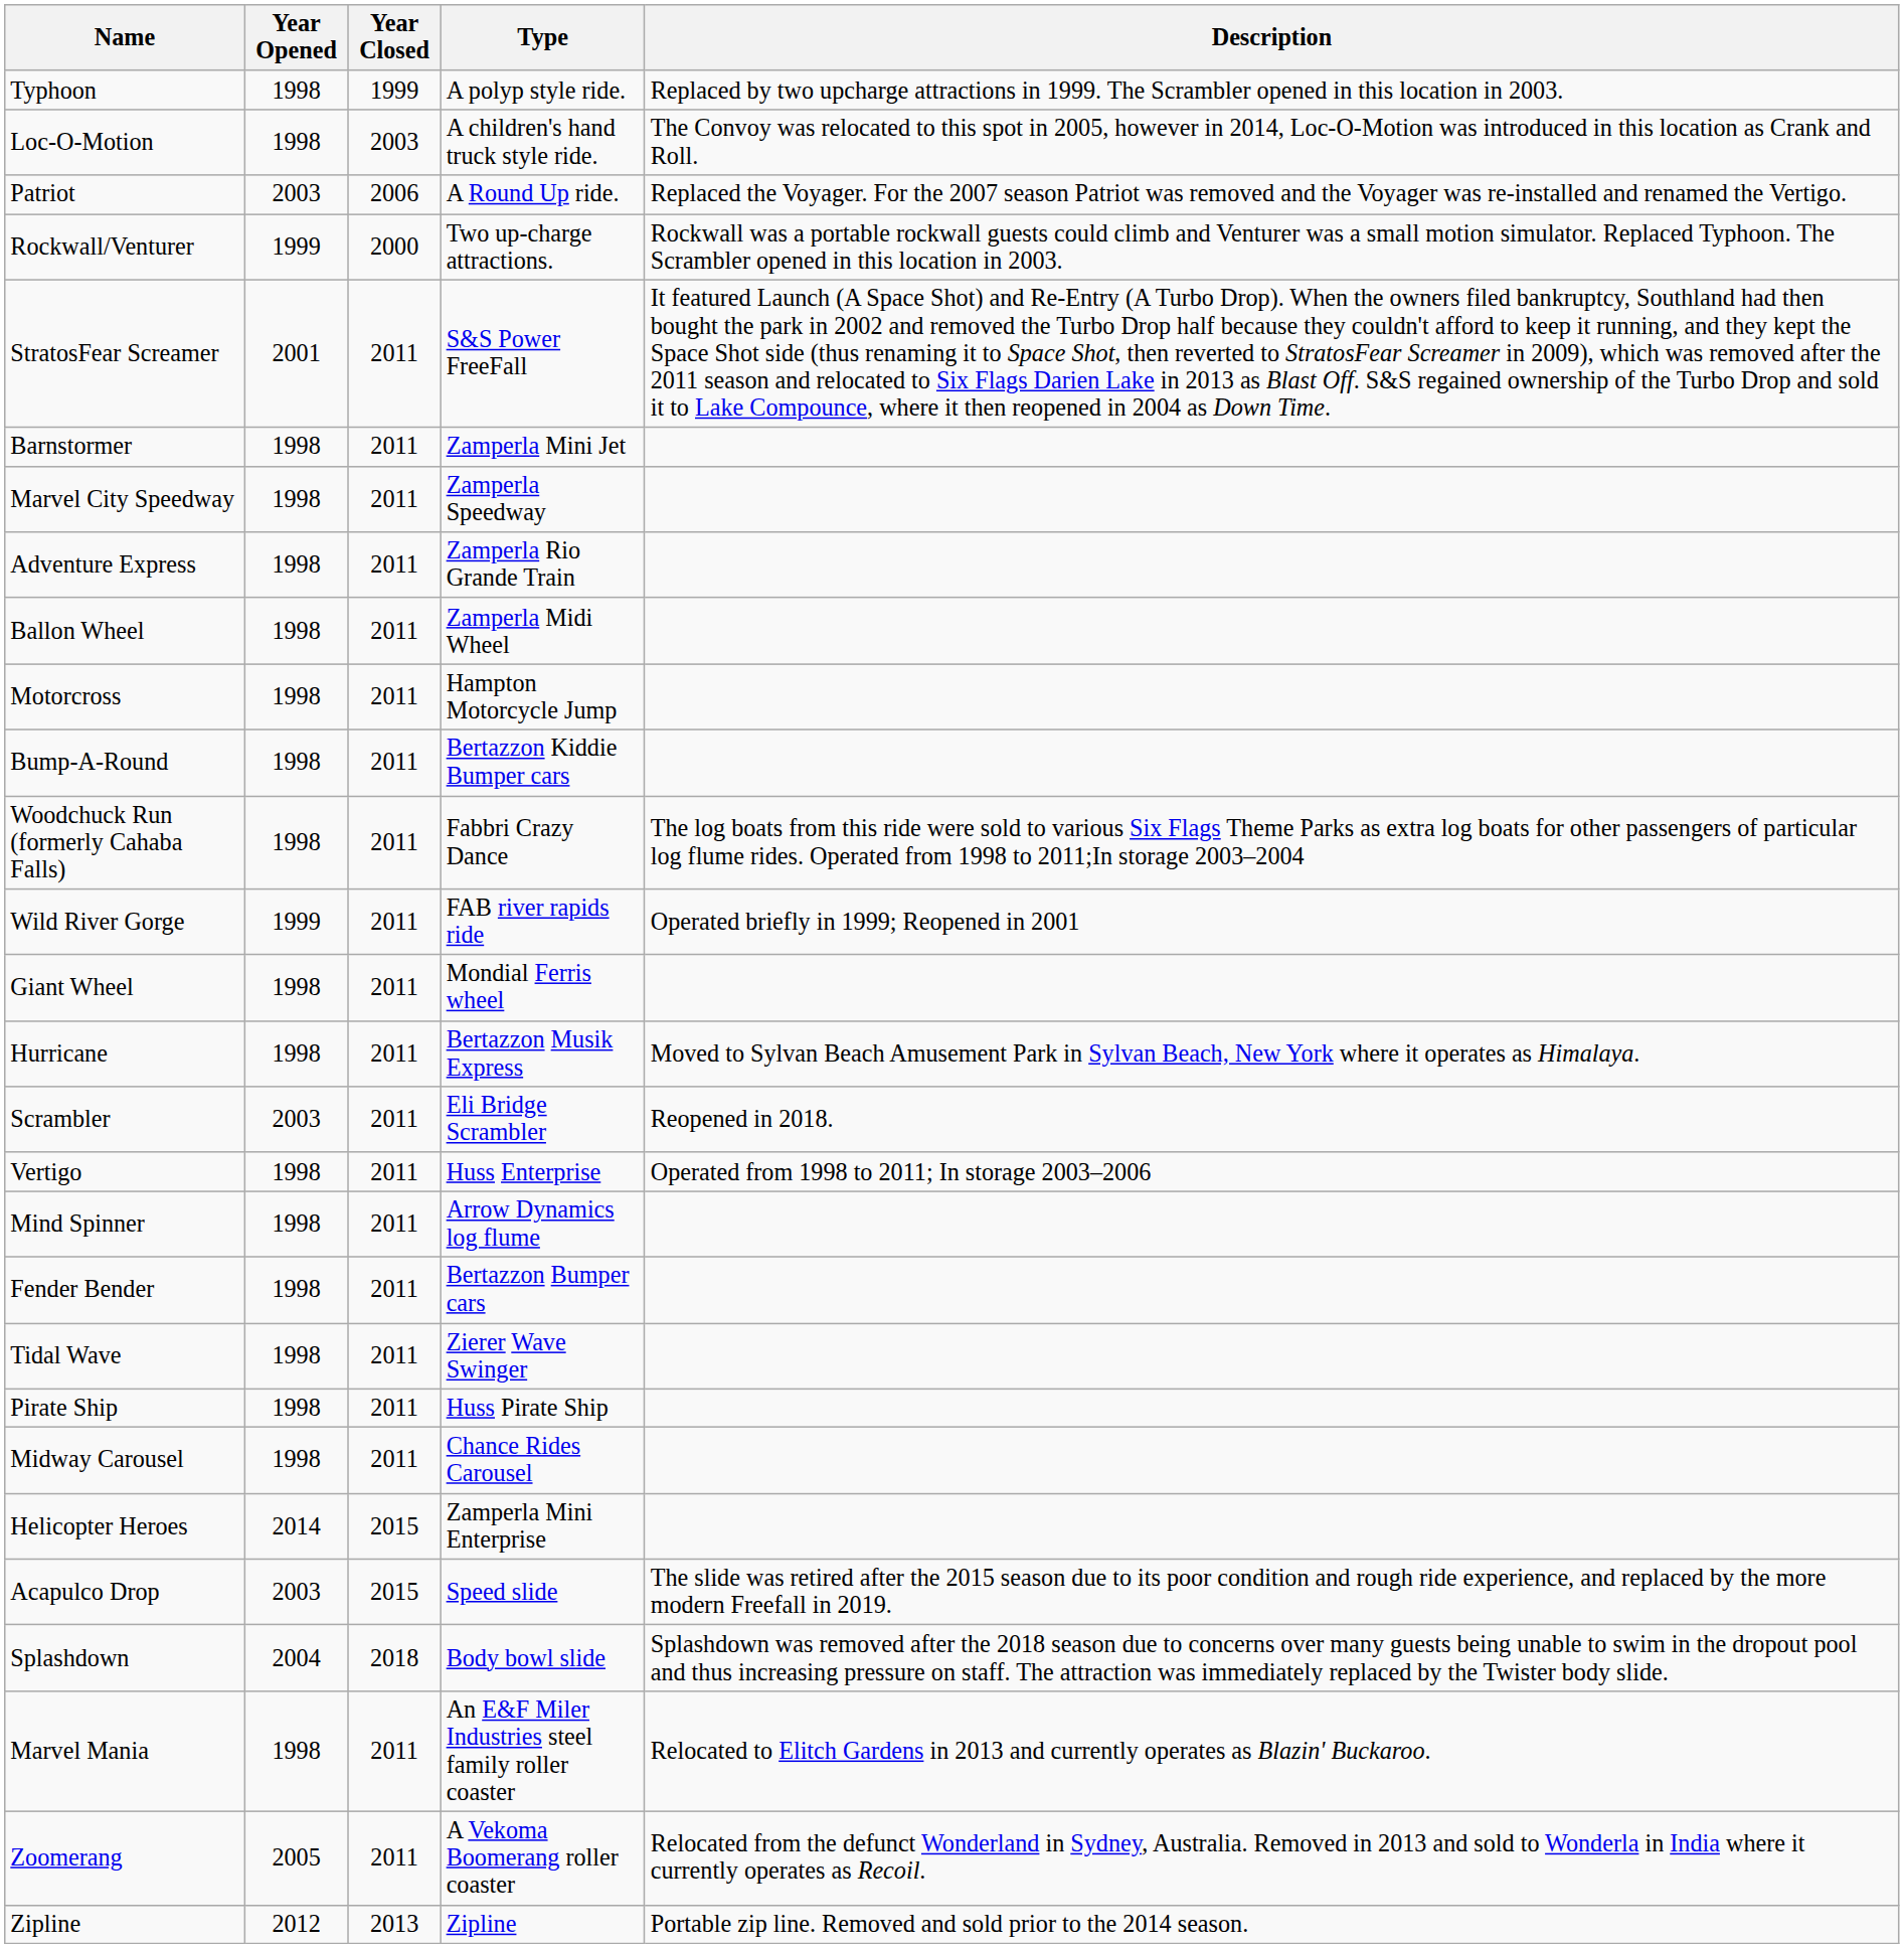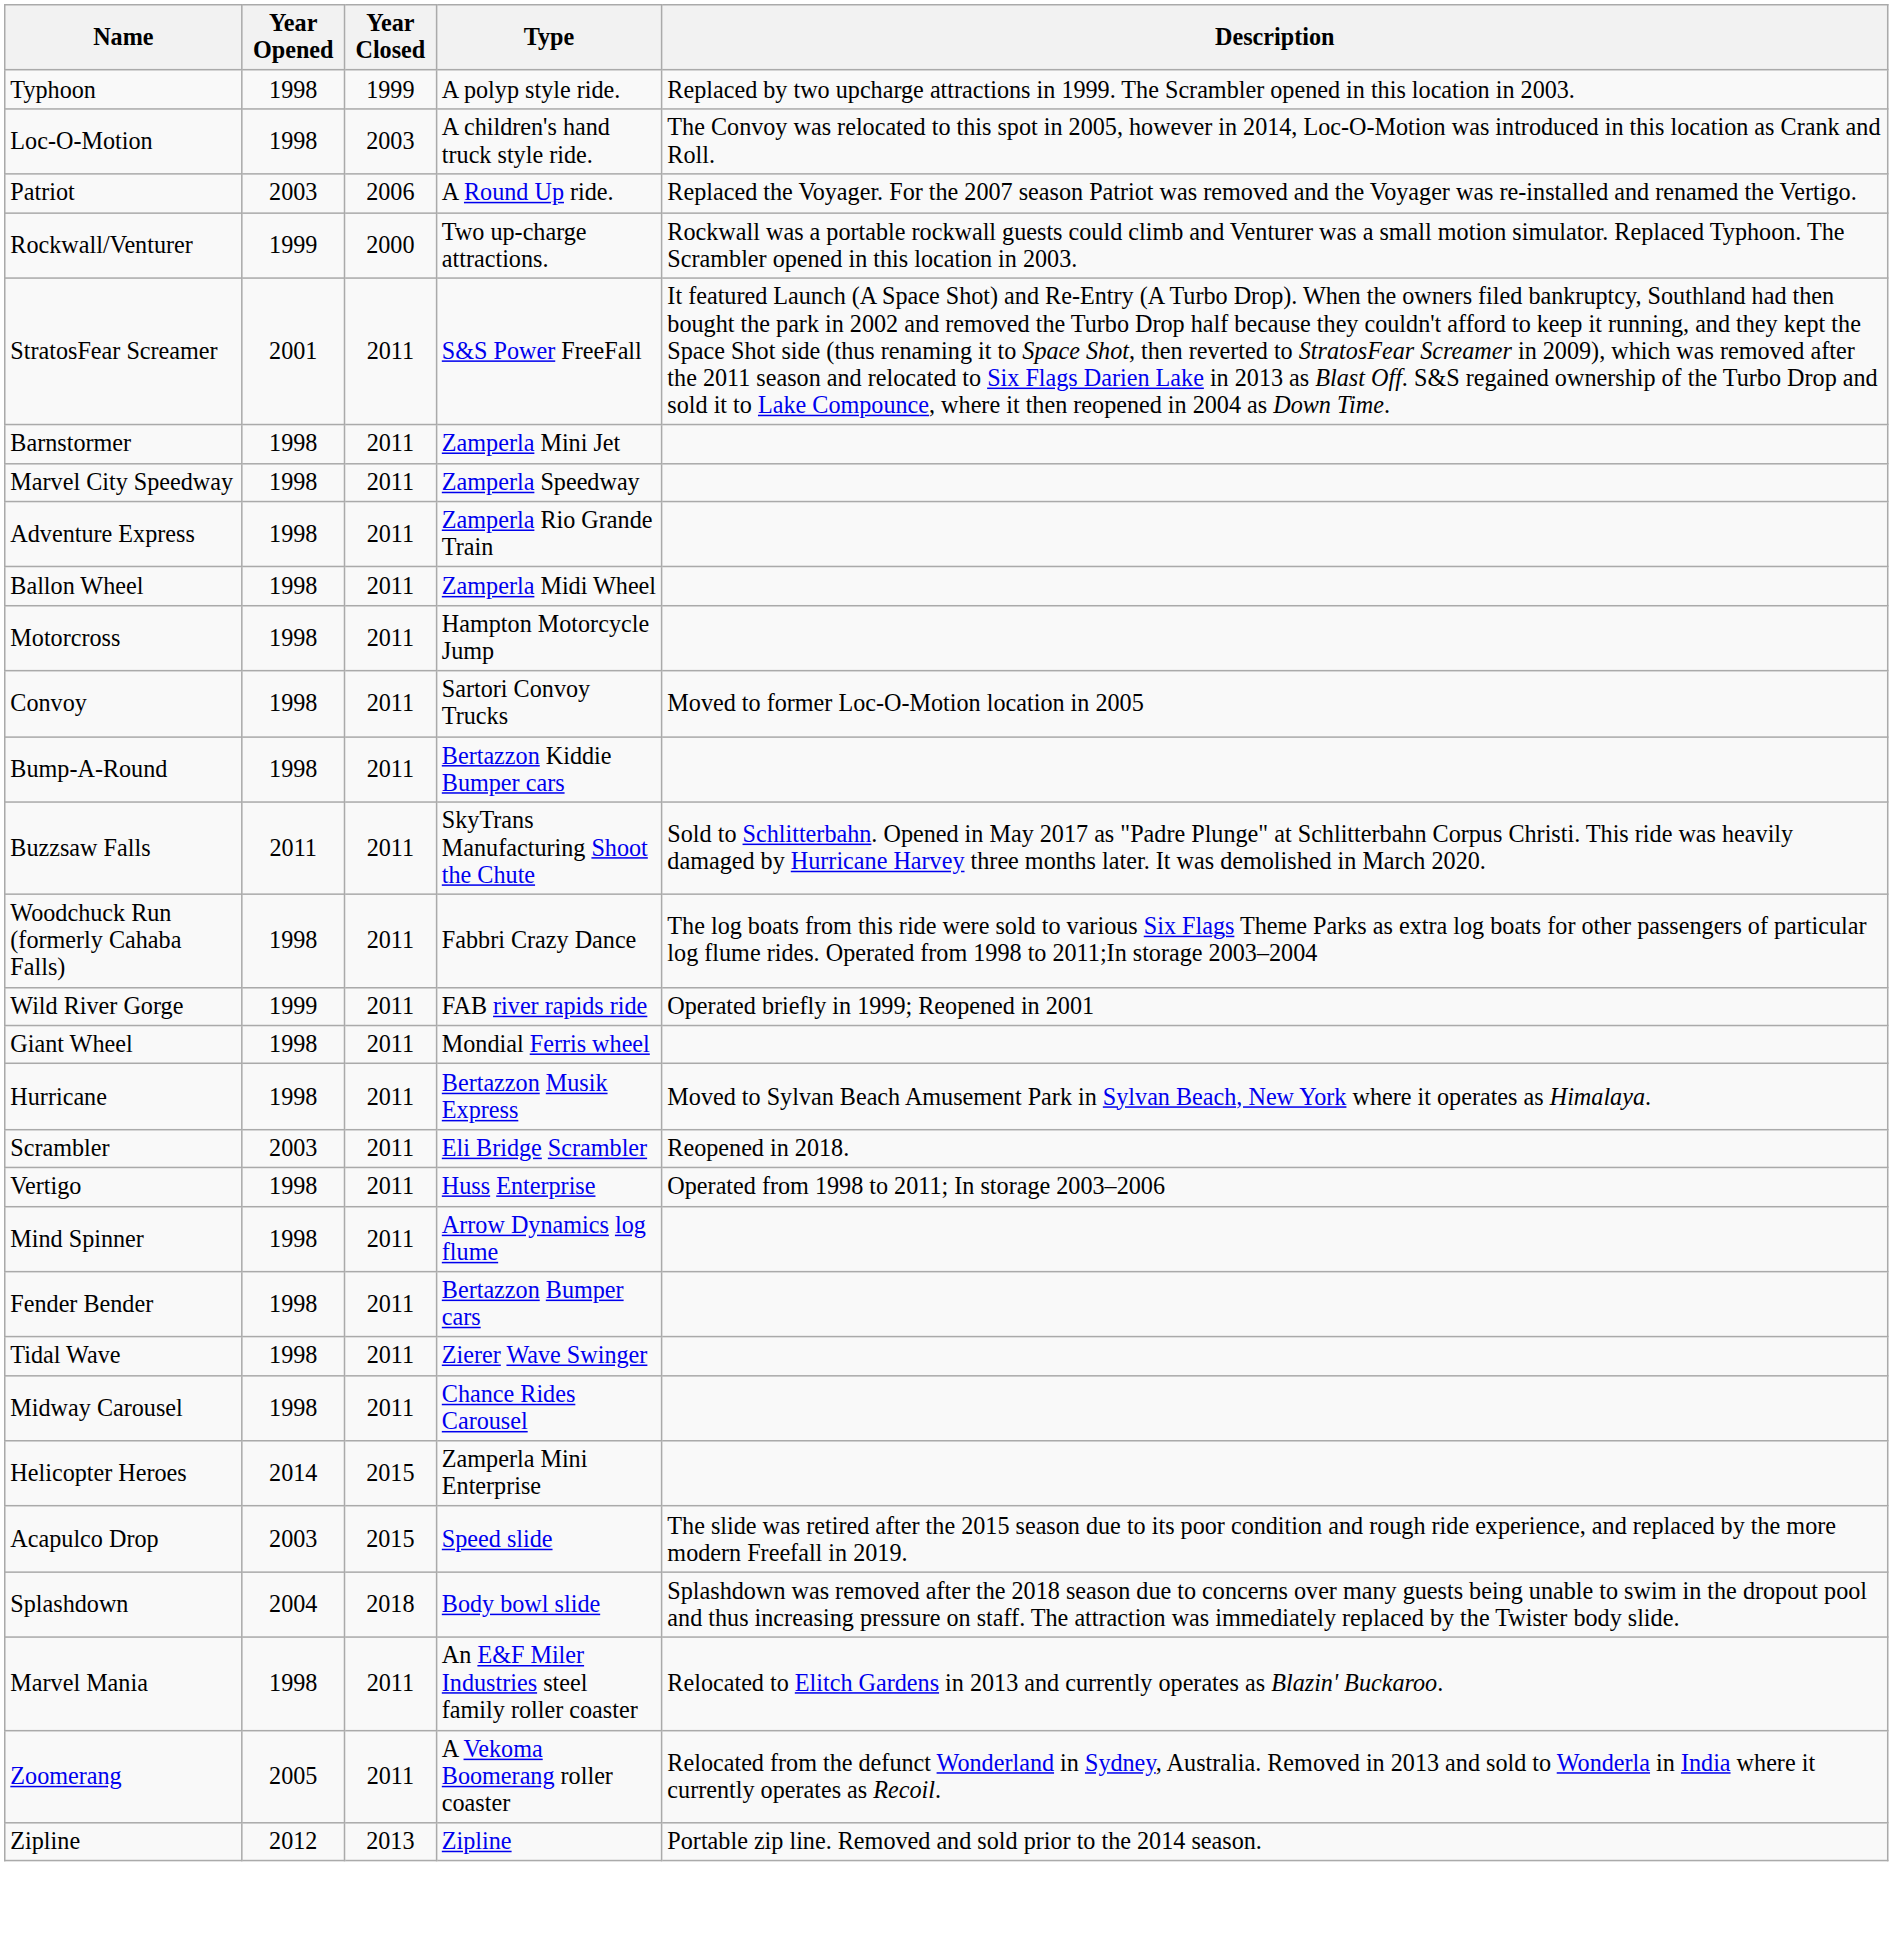 <table class="wikitable sortable" border="1">
 <tr>
 <th>Name</th>
 <th>Year Opened</th>
 <th>Year Closed</th>
 <th>Type</th>
 <th class="unsortable">Description</th>
 </tr>
 <tr>
 <td>Typhoon</td>
 <td align=center>1998</td>
 <td align=center>1999</td>
 <td>A polyp style ride.</td>
 <td>Replaced by two upcharge attractions in 1999. The Scrambler opened in this location in 2003.</td>
 </tr>
 <tr>
 <td>Loc-O-Motion</td>
 <td align=center>1998</td>
 <td align=center>2003</td>
 <td>A children's hand truck style ride.</td>
 <td>The Convoy was relocated to this spot in 2005, however in 2014, Loc-O-Motion was introduced in this location as Crank and Roll.</td>
 </tr>
 <tr>
 <td>Patriot</td>
 <td align=center>2003</td>
 <td align=center>2006</td>
 <td>A <a href='#'>Round Up</a> ride.</td>
 <td>Replaced the Voyager. For the 2007 season Patriot was removed and the Voyager was re-installed and renamed the Vertigo.</td>
 </tr>
 <tr>
 <td>Rockwall/Venturer</td>
 <td align=center>1999</td>
 <td align=center>2000</td>
 <td>Two up-charge attractions.</td>
 <td>Rockwall was a portable rockwall guests could climb and Venturer was a small motion simulator. Replaced Typhoon. The Scrambler opened in this location in 2003.</td>
 </tr>
 <tr>
 <td>StratosFear Screamer</td>
 <td align=center>2001</td>
 <td align=center>2011</td>
 <td><a href='#'>S&S Power</a> FreeFall</td>
 <td>It featured Launch (A Space Shot) and Re-Entry (A Turbo Drop). When the owners filed bankruptcy, Southland had then bought the park in 2002 and removed the Turbo Drop half because they couldn't afford to keep it running, and they kept the Space Shot side (thus renaming it to <em>Space Shot</em>, then reverted to <em>StratosFear Screamer</em> in 2009), which was removed after the 2011 season and relocated to <a href='#'>Six Flags Darien Lake</a> in 2013 as <em>Blast Off</em>. S&S regained ownership of the Turbo Drop and sold it to <a href='#'>Lake Compounce</a>, where it then reopened in 2004 as <em>Down Time</em>.</td>
 </tr>
 <tr>
 <td>Barnstormer</td>
 <td align=center>1998</td>
 <td align=center>2011</td>
 <td><a href='#'>Zamperla</a> Mini Jet</td>
 <td></td>
 </tr>
 <tr>
 <td>Marvel City Speedway</td>
 <td align=center>1998</td>
 <td align=center>2011</td>
 <td><a href='#'>Zamperla</a> Speedway</td>
 <td></td>
 </tr>
 <tr>
 <td>Adventure Express</td>
 <td align=center>1998</td>
 <td align=center>2011</td>
 <td><a href='#'>Zamperla</a> Rio Grande Train</td>
 <td></td>
 </tr>
 <tr>
 <td>Ballon Wheel</td>
 <td align=center>1998</td>
 <td align=center>2011</td>
 <td><a href='#'>Zamperla</a> Midi Wheel</td>
 <td></td>
 </tr>
 <tr>
 <td>Motorcross</td>
 <td align=center>1998</td>
 <td align=center>2011</td>
 <td>Hampton Motorcycle Jump</td>
 <td></td>
 </tr>
 <tr>
+<td>Convoy</td>
+<td align=center>1998</td>
+<td align=center>2011</td>
+<td>Sartori Convoy Trucks</td>
+<td>Moved to former Loc-O-Motion location in 2005</td>
+</tr>
+<tr>
 <td>Bump-A-Round</td>
 <td align=center>1998</td>
 <td align=center>2011</td>
 <td><a href='#'>Bertazzon</a> Kiddie <a href='#'>Bumper cars</a></td>
 <td></td>
+</tr>
+<tr>
+<td>Buzzsaw Falls</td>
+<td align=center>2011</td>
+<td align=center>2011</td>
+<td>SkyTrans Manufacturing <a href='#'>Shoot the Chute</a></td>
+<td>Sold to <a href='#'>Schlitterbahn</a>. Opened in May 2017 as "Padre Plunge" at Schlitterbahn Corpus Christi. This ride was heavily damaged by <a href='#'>Hurricane Harvey</a> three months later. It was demolished in March 2020.</td>
 </tr>
 <tr>
 <td>Woodchuck Run (formerly Cahaba Falls)</td>
 <td align=center>1998</td>
 <td align=center>2011</td>
 <td>Fabbri Crazy Dance</td>
 <td>The log boats from this ride were sold to various <a href='#'>Six Flags</a> Theme Parks as extra log boats for other passengers of particular log flume rides. Operated from 1998 to 2011;In storage 2003–2004</td>
 </tr>
 <tr>
 <td>Wild River Gorge</td>
 <td align=center>1999</td>
 <td align=center>2011</td>
 <td>FAB <a href='#'>river rapids ride</a></td>
 <td>Operated briefly in 1999; Reopened in 2001</td>
 </tr>
 <tr>
 <td>Giant Wheel</td>
 <td align=center>1998</td>
 <td align=center>2011</td>
 <td>Mondial <a href='#'>Ferris wheel</a></td>
 <td></td>
 </tr>
 <tr>
 <td>Hurricane</td>
 <td align=center>1998</td>
 <td align=center>2011</td>
 <td><a href='#'>Bertazzon</a> <a href='#'>Musik Express</a></td>
 <td>Moved to Sylvan Beach Amusement Park in <a href='#'>Sylvan Beach, New York</a> where it operates as <em>Himalaya</em>.</td>
 </tr>
 <tr>
 <td>Scrambler</td>
 <td align=center>2003</td>
 <td align=center>2011</td>
 <td><a href='#'>Eli Bridge</a> <a href='#'>Scrambler</a></td>
 <td>Reopened in 2018.</td>
 </tr>
 <tr>
 <td>Vertigo</td>
 <td align=center>1998</td>
 <td align=center>2011</td>
 <td><a href='#'>Huss</a> <a href='#'>Enterprise</a></td>
 <td>Operated from 1998 to 2011; In storage 2003–2006</td>
 </tr>
 <tr>
 <td>Mind Spinner</td>
 <td align=center>1998</td>
 <td align=center>2011</td>
 <td><a href='#'>Arrow Dynamics</a> <a href='#'>log flume</a></td>
 <td></td>
 </tr>
 <tr>
 <td>Fender Bender</td>
 <td align=center>1998</td>
 <td align=center>2011</td>
 <td><a href='#'>Bertazzon</a> <a href='#'>Bumper cars</a></td>
 <td></td>
 </tr>
 <tr>
 <td>Tidal Wave</td>
 <td align=center>1998</td>
 <td align=center>2011</td>
 <td><a href='#'>Zierer</a> <a href='#'>Wave Swinger</a></td>
 <td></td>
 </tr>
 <tr>
-<td>Pirate Ship</td>
-<td align=center>1998</td>
-<td align=center>2011</td>
-<td><a href='#'>Huss</a> Pirate Ship</td>
-<td></td>
-</tr>
-<tr>
 <td>Midway Carousel</td>
 <td align=center>1998</td>
 <td align=center>2011</td>
 <td><a href='#'>Chance Rides</a> <a href='#'>Carousel</a></td>
 <td></td>
 </tr>
 <tr>
 <td>Helicopter Heroes</td>
 <td align=center>2014</td>
 <td align=center>2015</td>
 <td>Zamperla Mini Enterprise</td>
 <td></td>
 </tr>
 <tr>
 <td>Acapulco Drop</td>
 <td align=center>2003</td>
 <td align=center>2015</td>
 <td><a href='#'>Speed slide</a></td>
 <td>The slide was retired after the 2015 season due to its poor condition and rough ride experience, and replaced by the more modern Freefall in 2019.</td>
 </tr>
 <tr>
 <td>Splashdown</td>
 <td align=center>2004</td>
 <td align=center>2018</td>
 <td><a href='#'>Body bowl slide</a></td>
 <td>Splashdown was removed after the 2018 season due to concerns over many guests being unable to swim in the dropout pool and thus increasing pressure on staff. The attraction was immediately replaced by the Twister body slide.</td>
 </tr>
 <tr>
 <td>Marvel Mania</td>
 <td align=center>1998</td>
 <td align=center>2011</td>
 <td>An <a href='#'>E&F Miler Industries</a> steel family roller coaster</td>
 <td>Relocated to <a href='#'>Elitch Gardens</a> in 2013 and currently operates as <em>Blazin' Buckaroo</em>.</td>
 </tr>
 <tr>
 <td><a href='#'>Zoomerang</a></td>
 <td align=center>2005</td>
 <td align=center>2011</td>
 <td>A <a href='#'>Vekoma</a> <a href='#'>Boomerang</a> roller coaster</td>
 <td>Relocated from the defunct <a href='#'>Wonderland</a> in <a href='#'>Sydney</a>, Australia. Removed in 2013 and sold to <a href='#'>Wonderla</a> in <a href='#'>India</a> where it currently operates as <em>Recoil</em>.</td>
 </tr>
 <tr>
 <td>Zipline</td>
 <td align=center>2012</td>
 <td align=center>2013</td>
 <td><a href='#'>Zipline</a></td>
 <td>Portable zip line. Removed and sold prior to the 2014 season.</td>
 </tr>
 </table>
